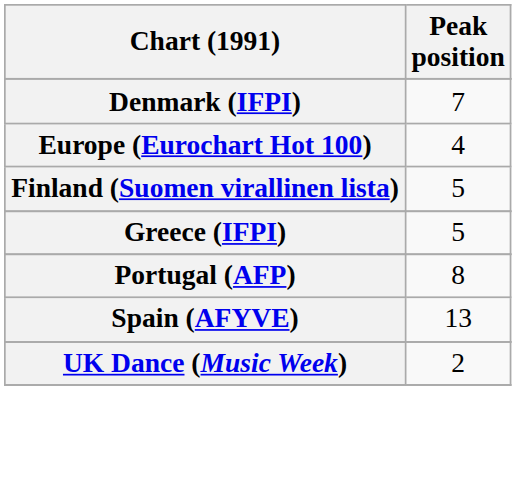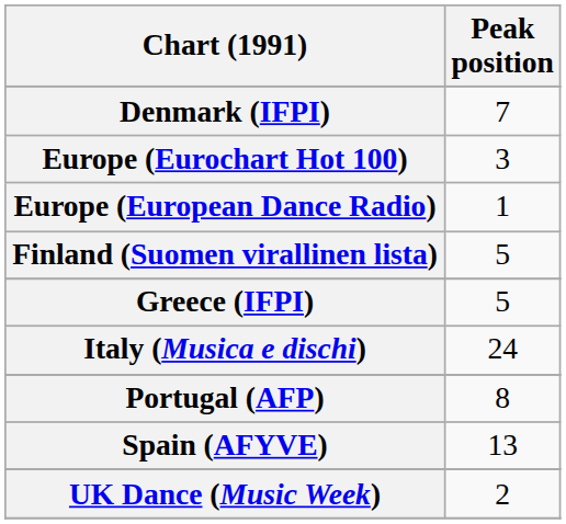 <table class="wikitable sortable plainrowheaders" style="text-align:center">
 <tr>
 <th>Chart (1991)</th>
 <th>Peak<br>position</th>
 </tr>
 <tr>
 </tr>
 <tr>
 </tr>
 <tr>
 </tr>
 <tr>
 </tr>
 <tr>
 <th scope=row>Denmark (<a href='#'>IFPI</a>)</th>
 <td>7</td>
 </tr>
 <tr>
 <th scope="row">Europe (<a href='#'>Eurochart Hot 100</a>)</th>
-<td>4</td>
+<td>3</td>
+</tr>
+<tr>
+<th scope="row">Europe (<a href='#'>European Dance Radio</a>)</th>
+<td>1</td>
 </tr>
 <tr>
 <th scope="row">Finland (<a href='#'>Suomen virallinen lista</a>)</th>
 <td>5</td>
 </tr>
 <tr>
 </tr>
 <tr>
 <th scope="row">Greece (<a href='#'>IFPI</a>)</th>
 <td>5</td>
+</tr>
+<tr>
+<th scope="row">Italy (<em><a href='#'>Musica e dischi</a></em>)</th>
+<td>24</td>
 </tr>
 <tr>
 </tr>
 <tr>
 </tr>
 <tr>
 </tr>
 <tr>
 </tr>
 <tr>
 <th scope="row">Portugal (<a href='#'>AFP</a>)</th>
 <td>8</td>
 </tr>
 <tr>
 <th scope="row">Spain (<a href='#'>AFYVE</a>)</th>
 <td>13</td>
 </tr>
 <tr>
 </tr>
 <tr>
 </tr>
 <tr>
 </tr>
 <tr>
 <th scope="row"><a href='#'>UK Dance</a> (<em><a href='#'>Music Week</a></em>)</th>
 <td>2</td>
 </tr>
 <tr>
 </tr>
 <tr>
 </tr>
 <tr>
 </tr>
 <tr>
 </tr>
 </table>
